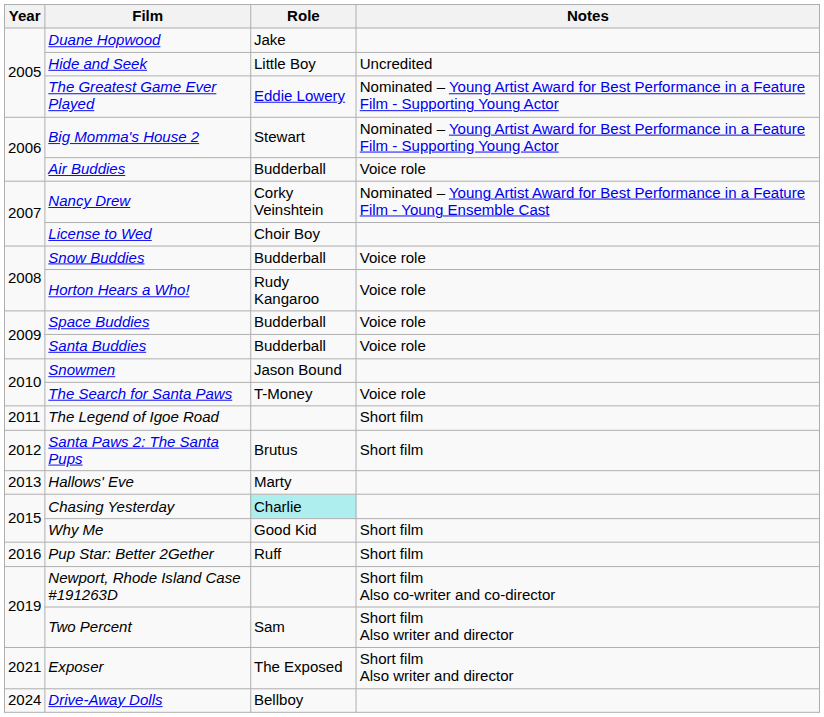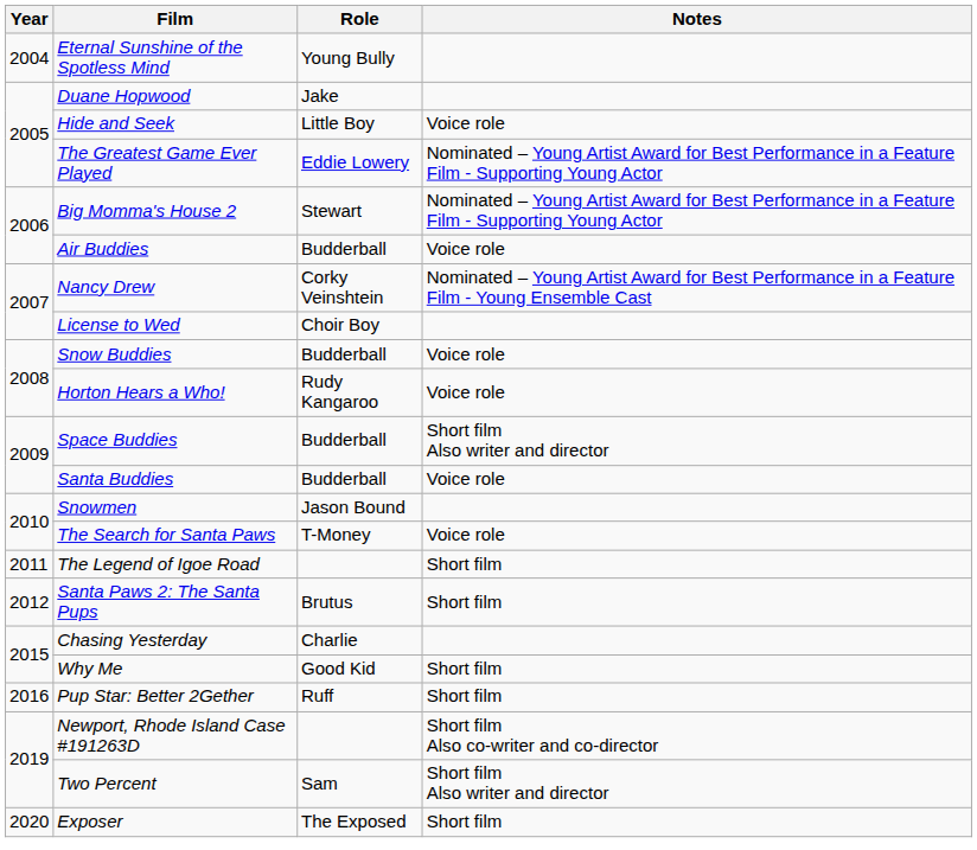 <table class="wikitable sortable">
 <tr>
 <th>Year</th>
 <th>Film</th>
 <th>Role</th>
 <th class=unsortable>Notes</th>
+</tr>
+<tr>
+<td>2004</td>
+<td><em><a href='#'>Eternal Sunshine of the Spotless Mind</a></em></td>
+<td>Young Bully</td>
+<td></td>
 </tr>
 <tr>
 <td rowspan="3">2005</td>
 <td><em><a href='#'>Duane Hopwood</a></em></td>
 <td>Jake</td>
 <td></td>
 </tr>
 <tr>
 <td><em><a href='#'>Hide and Seek</a></em></td>
 <td>Little Boy</td>
-<td>Uncredited</td>
+<td>Voice role</td>
 </tr>
 <tr>
 <td><em><a href='#'>The Greatest Game Ever Played</a></em></td>
 <td><a href='#'>Eddie Lowery</a></td>
 <td>Nominated – <a href='#'>Young Artist Award for Best Performance in a Feature Film - Supporting Young Actor</a></td>
 </tr>
 <tr>
 <td rowspan="2">2006</td>
 <td><em><a href='#'>Big Momma's House 2</a></em></td>
 <td>Stewart</td>
 <td>Nominated – <a href='#'>Young Artist Award for Best Performance in a Feature Film - Supporting Young Actor</a></td>
 </tr>
 <tr>
 <td><em><a href='#'>Air Buddies</a></em></td>
 <td>Budderball</td>
 <td>Voice role</td>
 </tr>
 <tr>
 <td rowspan="2">2007</td>
 <td><em><a href='#'>Nancy Drew</a></em></td>
 <td>Corky Veinshtein</td>
 <td>Nominated – <a href='#'>Young Artist Award for Best Performance in a Feature Film - Young Ensemble Cast</a></td>
 </tr>
 <tr>
 <td><em><a href='#'>License to Wed</a></em></td>
 <td>Choir Boy</td>
 <td></td>
 </tr>
 <tr>
 <td rowspan="2">2008</td>
 <td><em><a href='#'>Snow Buddies</a></em></td>
 <td>Budderball</td>
 <td>Voice role</td>
 </tr>
 <tr>
 <td><em><a href='#'>Horton Hears a Who!</a></em></td>
 <td>Rudy Kangaroo</td>
 <td>Voice role</td>
 </tr>
 <tr>
 <td rowspan="2">2009</td>
 <td><em><a href='#'>Space Buddies</a></em></td>
 <td>Budderball</td>
-<td>Voice role</td>
+<td>Short film<br>Also writer and director</td>
 </tr>
 <tr>
 <td><em><a href='#'>Santa Buddies</a></em></td>
 <td>Budderball</td>
 <td>Voice role</td>
 </tr>
 <tr>
 <td rowspan="2">2010</td>
 <td><em><a href='#'>Snowmen</a></em></td>
 <td>Jason Bound</td>
 <td></td>
 </tr>
 <tr>
 <td><em><a href='#'>The Search for Santa Paws</a></em></td>
 <td>T-Money</td>
 <td>Voice role</td>
 </tr>
 <tr>
 <td>2011</td>
 <td><em>The Legend of Igoe Road</em></td>
 <td></td>
 <td>Short film</td>
 </tr>
 <tr>
 <td>2012</td>
 <td><em><a href='#'>Santa Paws 2: The Santa Pups</a></em></td>
 <td>Brutus</td>
 <td>Short film</td>
 </tr>
 <tr>
-<td>2013</td>
-<td><em>Hallows' Eve</em></td>
-<td>Marty</td>
-<td></td>
-</tr>
-<tr>
 <td rowspan="2">2015</td>
 <td><em>Chasing Yesterday</em></td>
-<td style="background: paleturquoise;">Charlie</td>
+<td>Charlie</td>
 <td></td>
 </tr>
 <tr>
 <td><em>Why Me</em></td>
 <td>Good Kid</td>
 <td>Short film</td>
 </tr>
 <tr>
 <td>2016</td>
 <td><em>Pup Star: Better 2Gether</em></td>
 <td>Ruff</td>
 <td>Short film</td>
 </tr>
 <tr>
 <td rowspan="2">2019</td>
 <td><em>Newport, Rhode Island Case #191263D</em></td>
 <td></td>
 <td>Short film<br>Also co-writer and co-director</td>
 </tr>
 <tr>
 <td><em>Two Percent</em></td>
 <td>Sam</td>
 <td>Short film<br>Also writer and director</td>
 </tr>
 <tr>
-<td>2021</td>
+<td>2020</td>
 <td><em>Exposer</em></td>
 <td>The Exposed</td>
-<td>Short film<br>Also writer and director</td>
-</tr>
-<tr>
-<td>2024</td>
-<td><em><a href='#'>Drive-Away Dolls</a></em></td>
-<td>Bellboy</td>
-<td></td>
+<td>Short film</td>
 </tr>
 </table>
